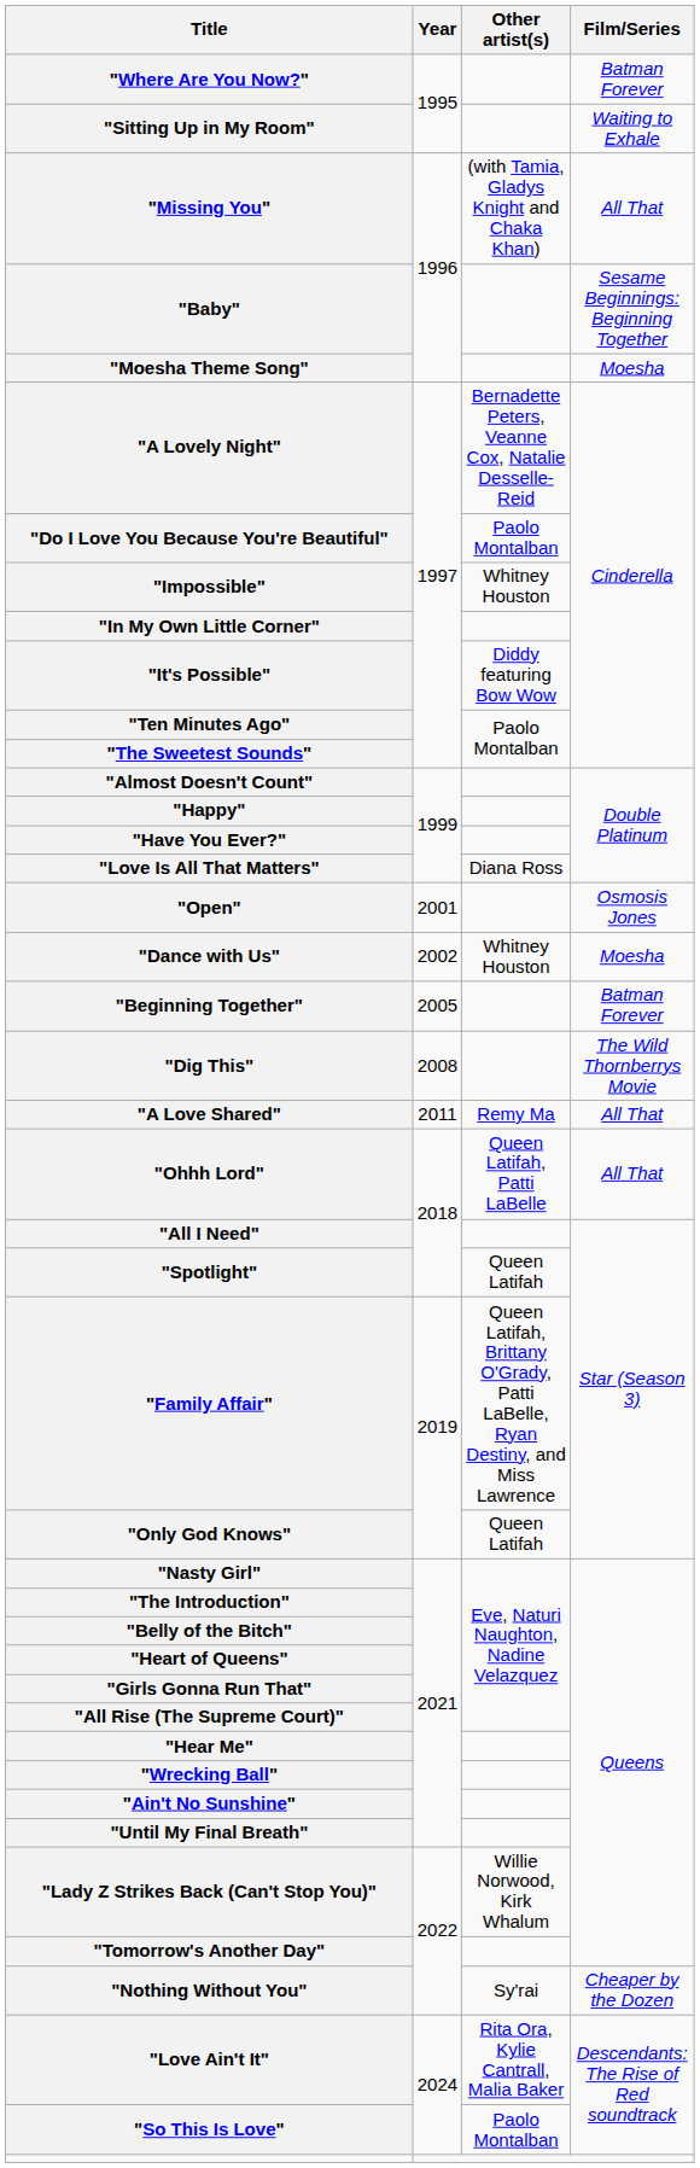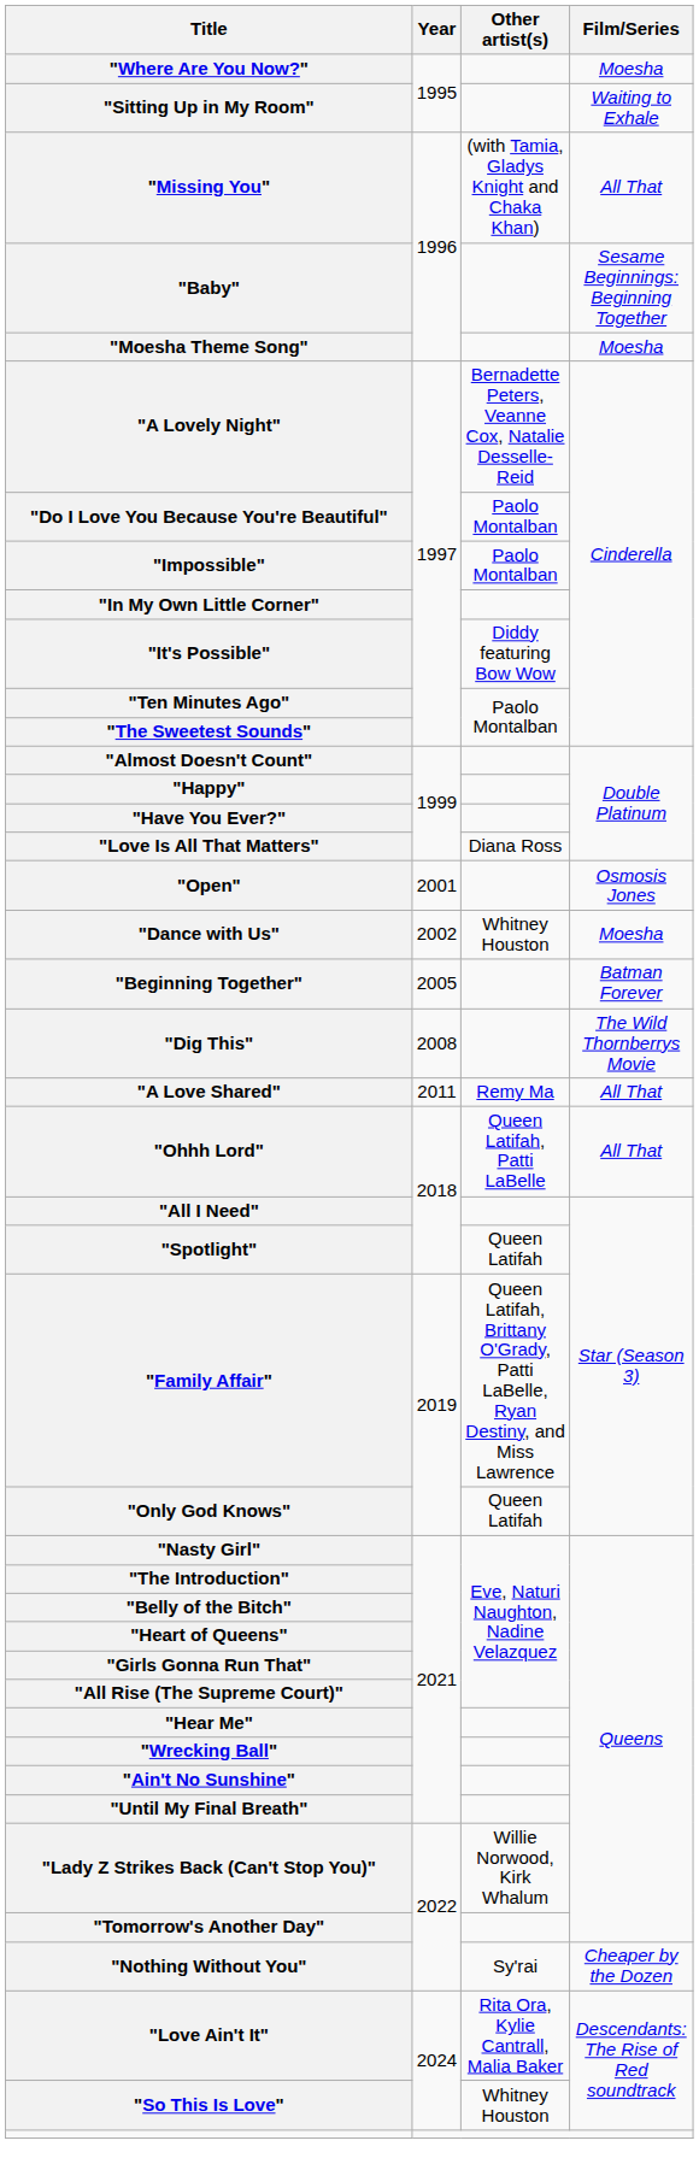 <table class="wikitable plainrowheaders" style="text-align:center;">
 <tr>
 <th scope="col" style="width:22em;">Title</th>
 <th scope="col">Year</th>
 <th scope="col">Other artist(s)</th>
 <th scope="col">Film/Series</th>
 </tr>
 <tr>
 <th scope="row">"<a href='#'>Where Are You Now?</a>"</th>
 <td rowspan="2">1995</td>
 <td></td>
-<td><em><a href='#'>Batman Forever</a></em></td>
+<td><em><a href='#'>Moesha</a></em></td>
 </tr>
 <tr>
 <th scope="row">"Sitting Up in My Room"</th>
 <td></td>
 <td><em><a href='#'>Waiting to Exhale</a></em></td>
 </tr>
 <tr>
 <th>"<a href='#'>Missing You</a>"</th>
 <td rowspan="3">1996</td>
 <td><span>(with <a href='#'>Tamia</a>, <a href='#'>Gladys Knight</a> and <a href='#'>Chaka Khan</a>)</span></td>
 <td><em><a href='#'>All That</a></em></td>
 </tr>
 <tr>
 <th scope="row">"Baby"</th>
 <td></td>
 <td><em><a href='#'>Sesame Beginnings: Beginning Together</a></em></td>
 </tr>
 <tr>
 <th scope="row">"Moesha Theme Song"</th>
 <td></td>
 <td><em><a href='#'>Moesha</a></em></td>
 </tr>
 <tr>
 <th scope="row">"A Lovely Night"</th>
 <td rowspan="7">1997</td>
 <td><a href='#'>Bernadette Peters</a>, <a href='#'>Veanne Cox</a>, <a href='#'>Natalie Desselle-Reid</a></td>
 <td rowspan="7"><em><a href='#'>Cinderella</a></em></td>
 </tr>
 <tr>
 <th scope="row">"Do I Love You Because You're Beautiful"</th>
 <td><a href='#'>Paolo Montalban</a></td>
 </tr>
 <tr>
 <th scope="row">"Impossible"</th>
-<td>Whitney Houston</td>
+<td><a href='#'>Paolo Montalban</a></td>
 </tr>
 <tr>
 <th scope="row">"In My Own Little Corner"</th>
 <td></td>
 </tr>
 <tr>
 <th scope="row">"It's Possible"</th>
 <td><a href='#'>Diddy</a> featuring <a href='#'>Bow Wow</a></td>
 </tr>
 <tr>
 <th scope="row">"Ten Minutes Ago"</th>
 <td rowspan="2">Paolo Montalban</td>
 </tr>
 <tr>
 <th scope="row">"<a href='#'>The Sweetest Sounds</a>"</th>
 </tr>
 <tr>
 <th scope="row">"Almost Doesn't Count"</th>
 <td rowspan="4">1999</td>
 <td></td>
 <td rowspan="4"><em><a href='#'>Double Platinum</a></em></td>
 </tr>
 <tr>
 <th scope="row">"Happy"</th>
 <td></td>
 </tr>
 <tr>
 <th scope="row">"Have You Ever?"</th>
 <td></td>
 </tr>
 <tr>
 <th scope="row">"Love Is All That Matters"</th>
 <td>Diana Ross</td>
 </tr>
 <tr>
 <th scope="row">"Open"</th>
 <td>2001</td>
 <td></td>
 <td><em><a href='#'>Osmosis Jones</a></em></td>
 </tr>
 <tr>
 <th scope="row">"Dance with Us"</th>
 <td>2002</td>
 <td>Whitney Houston</td>
 <td><em><a href='#'>Moesha</a></em></td>
 </tr>
 <tr>
 <th scope="row">"Beginning Together"</th>
 <td rowspan="1">2005</td>
 <td></td>
 <td><em><a href='#'>Batman Forever</a></em></td>
 </tr>
 <tr>
 <th scope="row">"Dig This"</th>
 <td>2008</td>
 <td></td>
 <td><em><a href='#'>The Wild Thornberrys Movie</a></em></td>
 </tr>
 <tr>
 <th scope="row">"A Love Shared"</th>
 <td>2011</td>
 <td><a href='#'>Remy Ma</a></td>
 <td><em><a href='#'>All That</a></em></td>
 </tr>
 <tr>
 <th scope="row">"Ohhh Lord"</th>
 <td rowspan="3">2018</td>
 <td><a href='#'>Queen Latifah</a>, <a href='#'>Patti LaBelle</a></td>
 <td><em><a href='#'>All That</a></em></td>
 </tr>
 <tr>
 <th scope="row">"All I Need"</th>
 <td></td>
 <td rowspan="4"><em><a href='#'>Star (Season 3)</a></em></td>
 </tr>
 <tr>
 <th scope="row">"Spotlight"</th>
 <td>Queen Latifah</td>
 </tr>
 <tr>
 <th scope="row">"<a href='#'>Family Affair</a>"</th>
 <td rowspan="2">2019</td>
 <td>Queen Latifah, <a href='#'>Brittany O'Grady</a>, Patti LaBelle, <a href='#'>Ryan Destiny</a>, and Miss Lawrence</td>
 </tr>
 <tr>
 <th scope="row">"Only God Knows"</th>
 <td>Queen Latifah</td>
 </tr>
 <tr>
 <th scope="row">"Nasty Girl"</th>
 <td rowspan="10">2021</td>
 <td rowspan="6"><a href='#'>Eve</a>, <a href='#'>Naturi Naughton</a>, <a href='#'>Nadine Velazquez</a></td>
 <td rowspan="12"><em><a href='#'>Queens</a></em></td>
 </tr>
 <tr>
 <th scope="row">"The Introduction"</th>
 </tr>
 <tr>
 <th scope="row">"Belly of the Bitch"</th>
 </tr>
 <tr>
 <th scope="row">"Heart of Queens"</th>
 </tr>
 <tr>
 <th scope="row">"Girls Gonna Run That"</th>
 </tr>
 <tr>
 <th scope="row">"All Rise (The Supreme Court)"</th>
 </tr>
 <tr>
 <th scope="row">"Hear Me"</th>
 <td></td>
 </tr>
 <tr>
 <th scope="row">"<a href='#'>Wrecking Ball</a>"</th>
 <td></td>
 </tr>
 <tr>
 <th scope= "row">"<a href='#'>Ain't No Sunshine</a>"</th>
 <td></td>
 </tr>
 <tr>
 <th scope= "row">"Until My Final Breath"</th>
 <td></td>
 </tr>
 <tr>
 <th scope="row">"Lady Z Strikes Back (Can't Stop You)"</th>
 <td rowspan="3">2022</td>
 <td>Willie Norwood, Kirk Whalum</td>
 </tr>
 <tr>
 <th scope= "row">"Tomorrow's Another Day"</th>
 <td></td>
 </tr>
 <tr>
 <th scope="row">"Nothing Without You"</th>
 <td>Sy'rai</td>
 <td rowspan="1"><em><a href='#'>Cheaper by the Dozen</a></em></td>
 </tr>
 <tr>
 <th scope="row">"Love Ain't It"</th>
 <td rowspan="2">2024</td>
 <td><a href='#'>Rita Ora</a>, <a href='#'>Kylie Cantrall</a>, <a href='#'>Malia Baker</a></td>
 <td rowspan="2"><em><a href='#'>Descendants: The Rise of Red soundtrack</a></em></td>
 </tr>
 <tr>
 <th scope="row">"<a href='#'>So This Is Love</a>"</th>
-<td><a href='#'>Paolo Montalban</a></td>
+<td>Whitney Houston</td>
 </tr>
 <tr>
 <td></td>
 </tr>
 </table>
